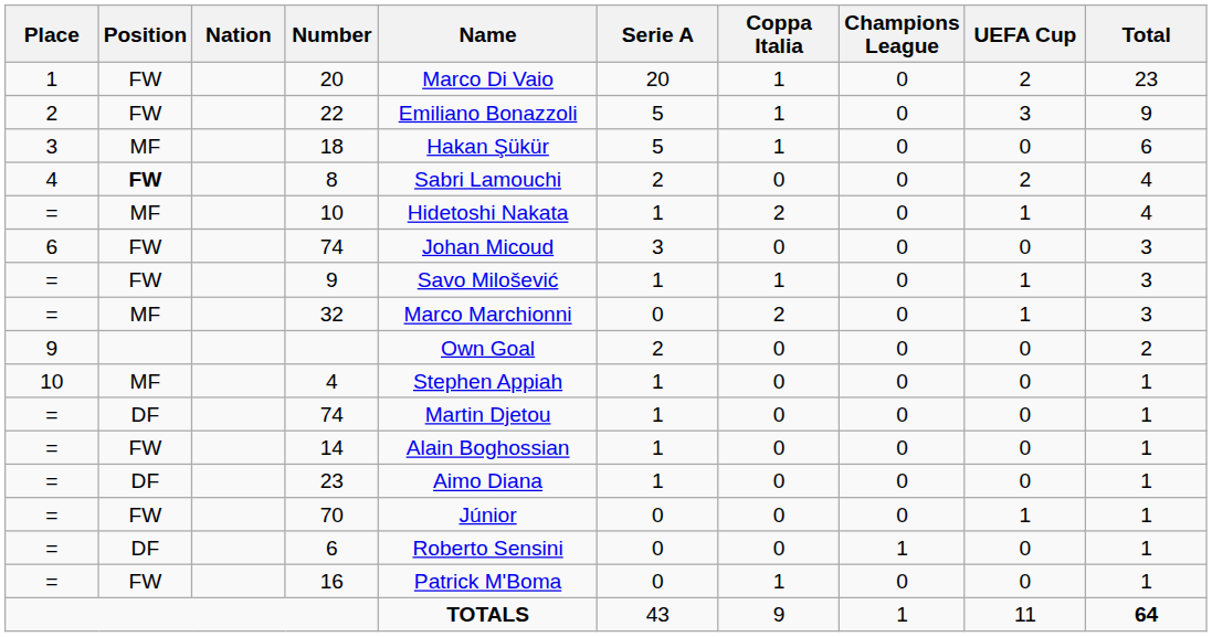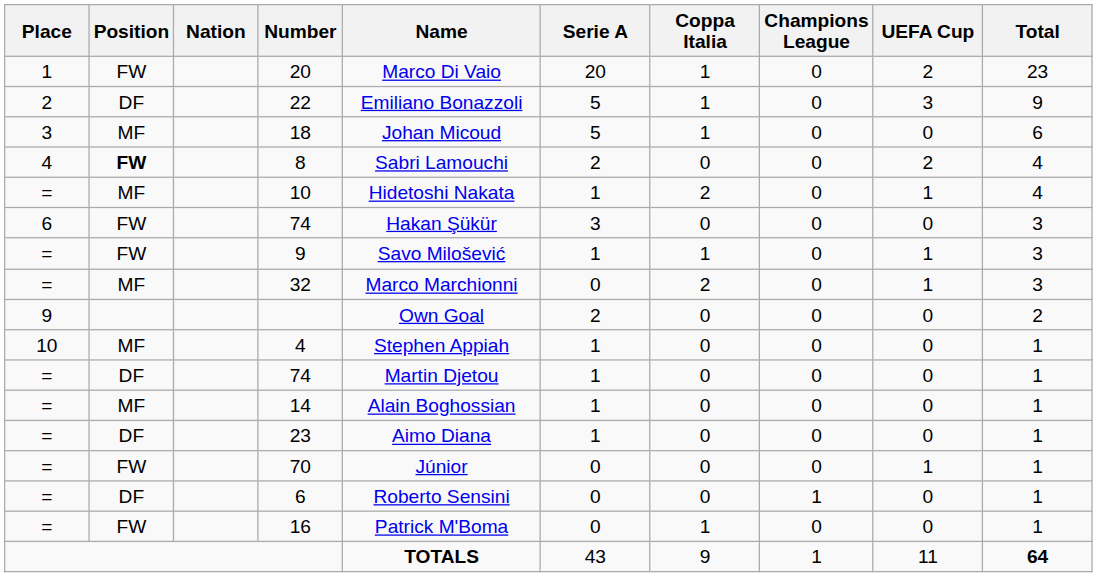 <table class="wikitable" style="font-size: 95%; text-align: center;">
 <tr>
 <th width=60>Place</th>
 <th width=60>Position</th>
 <th width=60>Nation</th>
 <th width=60>Number</th>
 <th width=150>Name</th>
 <th width=80>Serie A</th>
 <th width=80>Coppa Italia</th>
 <th width=80>Champions League</th>
 <th width=80>UEFA Cup</th>
 <th width=80>Total</th>
 </tr>
 <tr>
 <td>1</td>
 <td>FW</td>
 <td></td>
 <td>20</td>
 <td><a href='#'>Marco Di Vaio</a></td>
 <td>20</td>
 <td>1</td>
 <td>0</td>
 <td>2</td>
 <td>23</td>
 </tr>
 <tr>
 <td>2</td>
-<td>FW</td>
+<td>DF</td>
 <td></td>
 <td>22</td>
 <td><a href='#'>Emiliano Bonazzoli</a></td>
 <td>5</td>
 <td>1</td>
 <td>0</td>
 <td>3</td>
 <td>9</td>
 </tr>
 <tr>
 <td>3</td>
 <td>MF</td>
 <td></td>
 <td>18</td>
-<td><a href='#'>Hakan Şükür</a></td>
+<td><a href='#'>Johan Micoud</a></td>
 <td>5</td>
 <td>1</td>
 <td>0</td>
 <td>0</td>
 <td>6</td>
 </tr>
 <tr>
 <td>4</td>
 <td><strong>FW</strong></td>
 <td></td>
 <td>8</td>
 <td><a href='#'>Sabri Lamouchi</a></td>
 <td>2</td>
 <td>0</td>
 <td>0</td>
 <td>2</td>
 <td>4</td>
 </tr>
 <tr>
 <td>=</td>
 <td>MF</td>
 <td></td>
 <td>10</td>
 <td><a href='#'>Hidetoshi Nakata</a></td>
 <td>1</td>
 <td>2</td>
 <td>0</td>
 <td>1</td>
 <td>4</td>
 </tr>
 <tr>
 <td>6</td>
 <td>FW</td>
 <td></td>
 <td>74</td>
-<td><a href='#'>Johan Micoud</a></td>
+<td><a href='#'>Hakan Şükür</a></td>
 <td>3</td>
 <td>0</td>
 <td>0</td>
 <td>0</td>
 <td>3</td>
 </tr>
 <tr>
 <td>=</td>
 <td>FW</td>
 <td></td>
 <td>9</td>
 <td><a href='#'>Savo Milošević</a></td>
 <td>1</td>
 <td>1</td>
 <td>0</td>
 <td>1</td>
 <td>3</td>
 </tr>
 <tr>
 <td>=</td>
 <td>MF</td>
 <td></td>
 <td>32</td>
 <td><a href='#'>Marco Marchionni</a></td>
 <td>0</td>
 <td>2</td>
 <td>0</td>
 <td>1</td>
 <td>3</td>
 </tr>
 <tr>
 <td>9</td>
 <td></td>
 <td></td>
 <td></td>
 <td><a href='#'>Own Goal</a></td>
 <td>2</td>
 <td>0</td>
 <td>0</td>
 <td>0</td>
 <td>2</td>
 </tr>
 <tr>
 <td>10</td>
 <td>MF</td>
 <td></td>
 <td>4</td>
 <td><a href='#'>Stephen Appiah</a></td>
 <td>1</td>
 <td>0</td>
 <td>0</td>
 <td>0</td>
 <td>1</td>
 </tr>
 <tr>
 <td>=</td>
 <td>DF</td>
 <td></td>
 <td>74</td>
 <td><a href='#'>Martin Djetou</a></td>
 <td>1</td>
 <td>0</td>
 <td>0</td>
 <td>0</td>
 <td>1</td>
 </tr>
 <tr>
 <td>=</td>
-<td>FW</td>
+<td>MF</td>
 <td></td>
 <td>14</td>
 <td><a href='#'>Alain Boghossian</a></td>
 <td>1</td>
 <td>0</td>
 <td>0</td>
 <td>0</td>
 <td>1</td>
 </tr>
 <tr>
 <td>=</td>
 <td>DF</td>
 <td></td>
 <td>23</td>
 <td><a href='#'>Aimo Diana</a></td>
 <td>1</td>
 <td>0</td>
 <td>0</td>
 <td>0</td>
 <td>1</td>
 </tr>
 <tr>
 <td>=</td>
 <td>FW</td>
 <td></td>
 <td>70</td>
 <td><a href='#'>Júnior</a></td>
 <td>0</td>
 <td>0</td>
 <td>0</td>
 <td>1</td>
 <td>1</td>
 </tr>
 <tr>
 <td>=</td>
 <td>DF</td>
 <td></td>
 <td>6</td>
 <td><a href='#'>Roberto Sensini</a></td>
 <td>0</td>
 <td>0</td>
 <td>1</td>
 <td>0</td>
 <td>1</td>
 </tr>
 <tr>
 <td>=</td>
 <td>FW</td>
 <td></td>
 <td>16</td>
 <td><a href='#'>Patrick M'Boma</a></td>
 <td>0</td>
 <td>1</td>
 <td>0</td>
 <td>0</td>
 <td>1</td>
 </tr>
 <tr>
 <td colspan="4"></td>
 <td><strong>TOTALS</strong></td>
 <td>43</td>
 <td>9</td>
 <td>1</td>
 <td>11</td>
 <td><strong>64</strong></td>
 </tr>
 </table>
